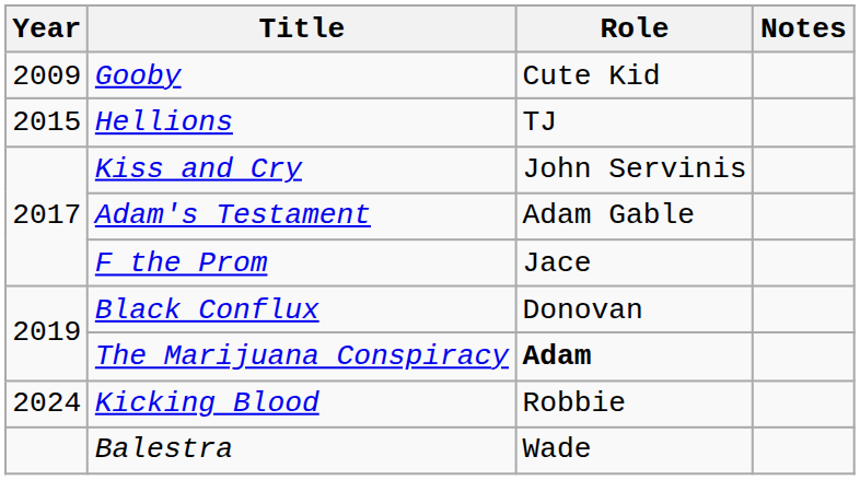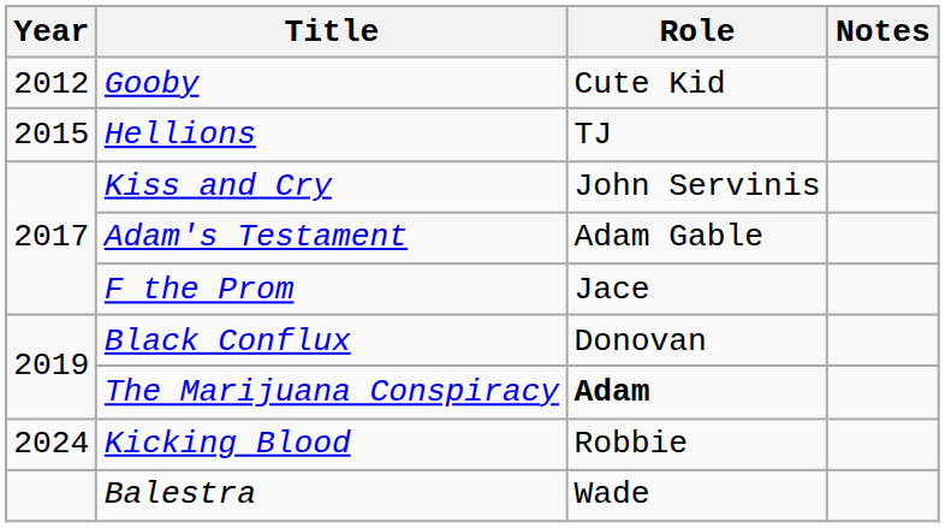 <table class="wikitable sortable">
 <tr>
 <th>Year</th>
 <th>Title</th>
 <th>Role</th>
 <th class="unsortable">Notes</th>
 </tr>
 <tr>
-<td>2009</td>
+<td>2012</td>
 <td><em><a href='#'>Gooby</a></em></td>
 <td>Cute Kid</td>
 <td></td>
 </tr>
 <tr>
 <td>2015</td>
 <td><em><a href='#'>Hellions</a></em></td>
 <td>TJ</td>
 <td></td>
 </tr>
 <tr>
 <td rowspan=3>2017</td>
 <td><em><a href='#'>Kiss and Cry</a></em></td>
 <td>John Servinis</td>
 <td></td>
 </tr>
 <tr>
 <td><em><a href='#'>Adam's Testament</a></em></td>
 <td>Adam Gable</td>
 <td></td>
 </tr>
 <tr>
 <td><em><a href='#'>F the Prom</a></em></td>
 <td>Jace</td>
 <td></td>
 </tr>
 <tr>
 <td rowspan=2>2019</td>
 <td><em><a href='#'>Black Conflux</a></em></td>
 <td>Donovan</td>
 <td></td>
 </tr>
 <tr>
 <td data-sort-value="Marijuana Conspiracy, The"><em><a href='#'>The Marijuana Conspiracy</a></em></td>
 <td><strong>Adam</strong></td>
 <td></td>
 </tr>
 <tr>
 <td>2024</td>
 <td><em><a href='#'>Kicking Blood</a></em></td>
 <td>Robbie</td>
 <td></td>
 </tr>
 <tr>
 <td></td>
 <td><em>Balestra</em></td>
 <td>Wade</td>
 <td></td>
 </tr>
 </table>
